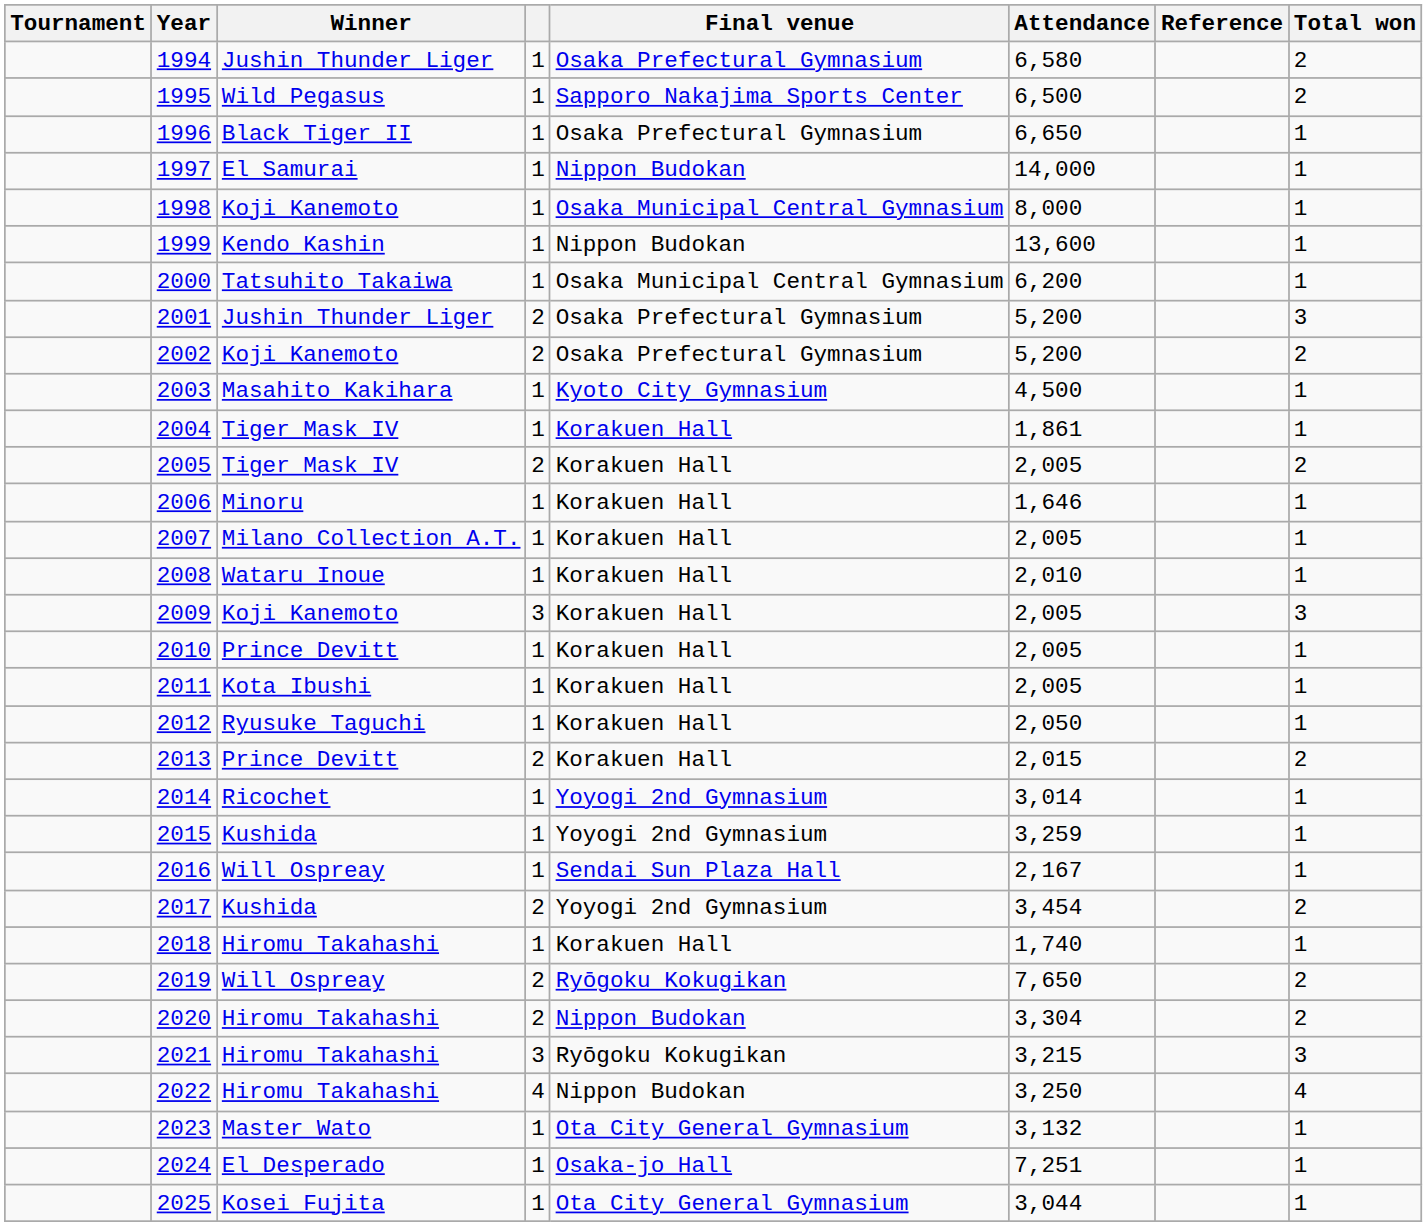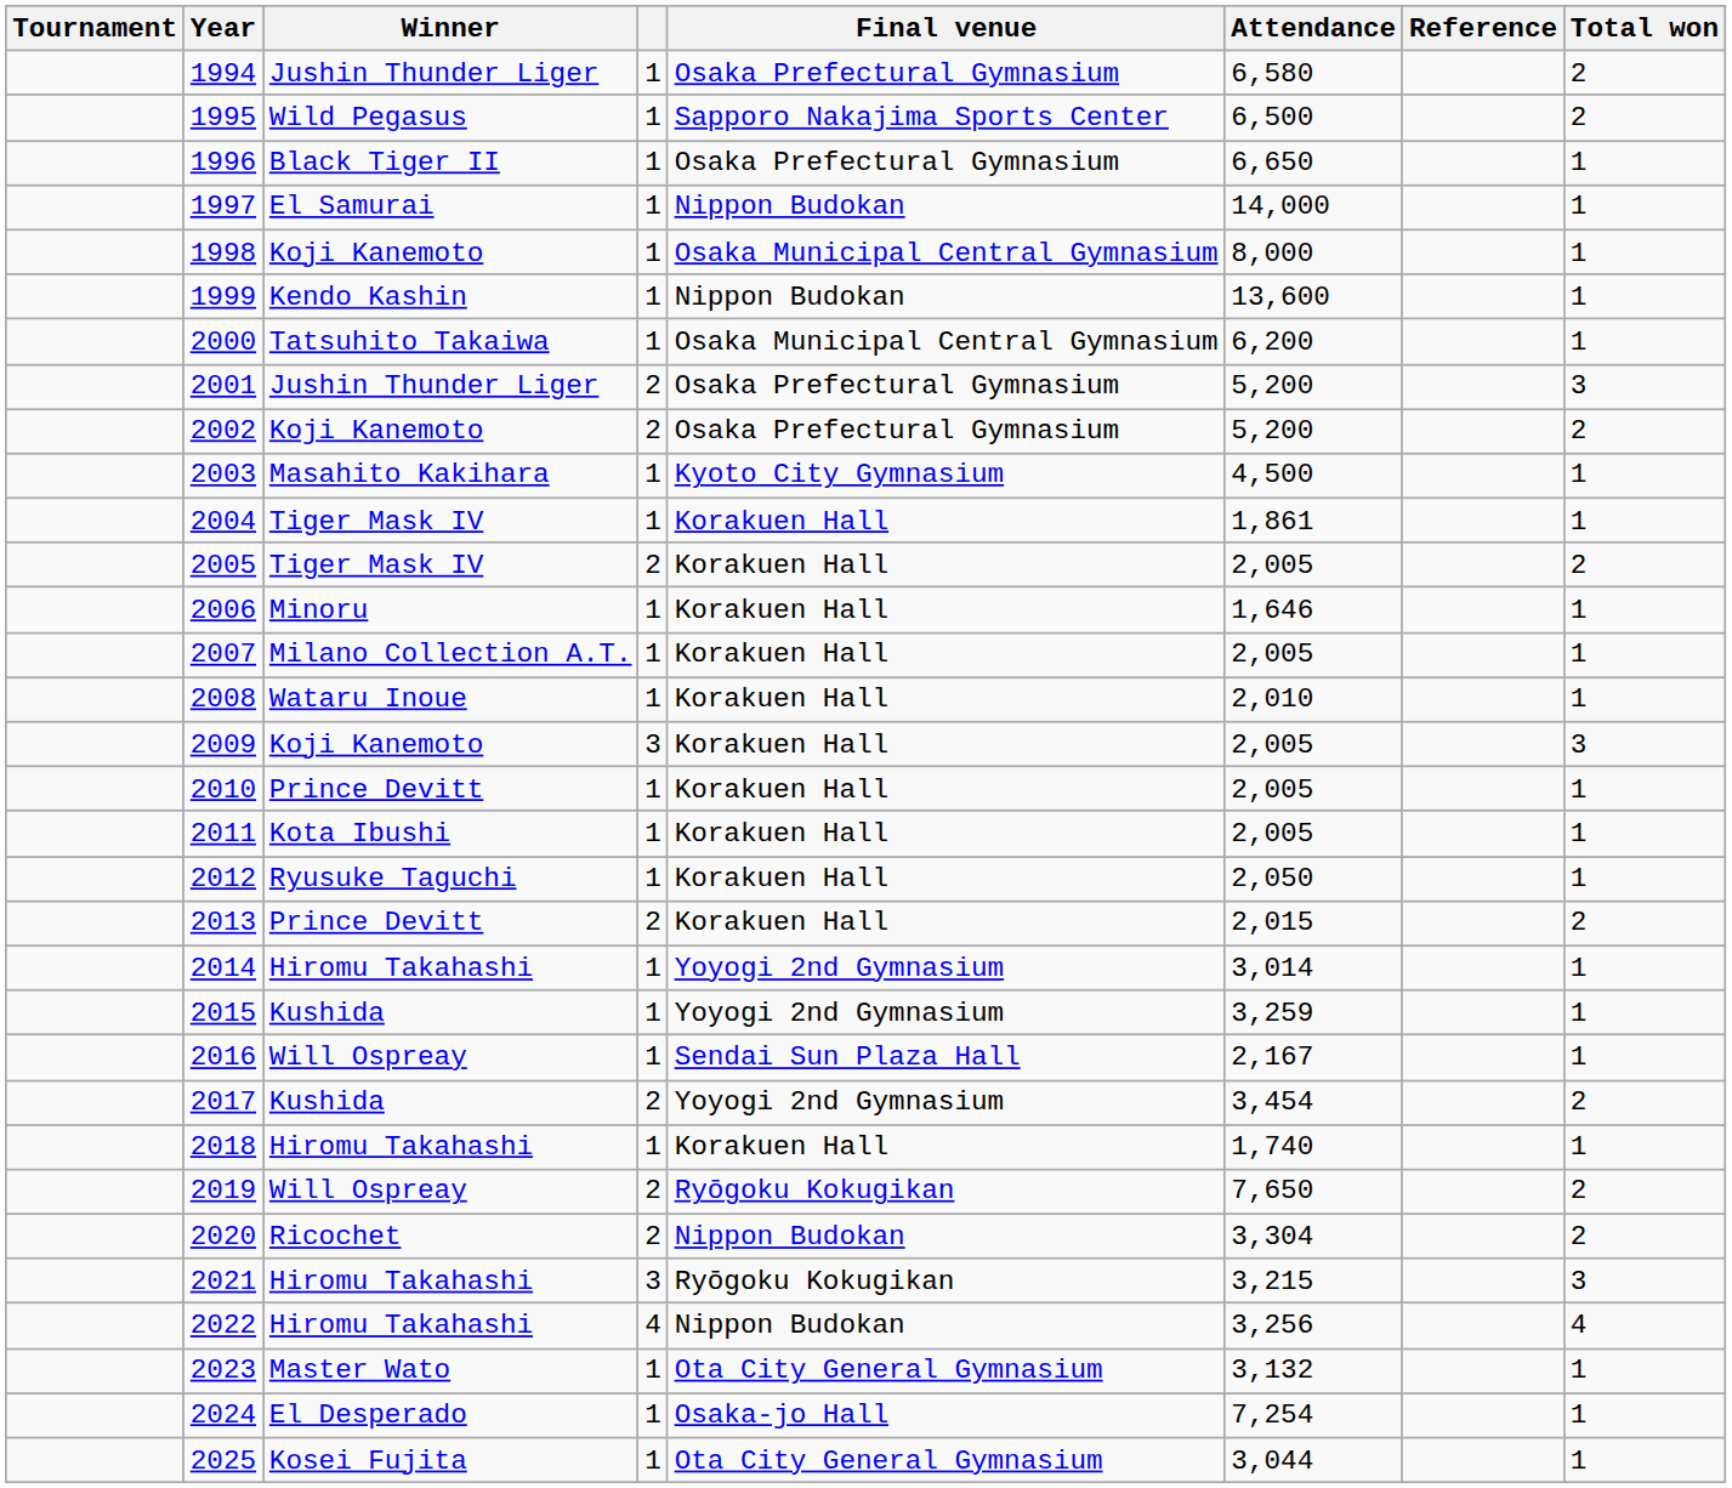 <table class="wikitable sortable">
 <tr>
 <th>Tournament</th>
 <th>Year</th>
 <th>Winner</th>
 <th></th>
 <th>Final venue</th>
 <th>Attendance</th>
 <th>Reference</th>
 <th>Total won</th>
 </tr>
 <tr>
 <td></td>
 <td><a href='#'>1994</a></td>
 <td><a href='#'>Jushin Thunder Liger</a></td>
 <td>1</td>
 <td><a href='#'>Osaka Prefectural Gymnasium</a></td>
 <td>6,580</td>
 <td></td>
 <td>2</td>
 </tr>
 <tr>
 <td></td>
 <td><a href='#'>1995</a></td>
 <td><a href='#'>Wild Pegasus</a></td>
 <td>1</td>
 <td><a href='#'>Sapporo Nakajima Sports Center</a></td>
 <td>6,500</td>
 <td></td>
 <td>2</td>
 </tr>
 <tr>
 <td></td>
 <td><a href='#'>1996</a></td>
 <td><a href='#'>Black Tiger II</a></td>
 <td>1</td>
 <td>Osaka Prefectural Gymnasium</td>
 <td>6,650</td>
 <td></td>
 <td>1</td>
 </tr>
 <tr>
 <td></td>
 <td><a href='#'>1997</a></td>
 <td><a href='#'>El Samurai</a></td>
 <td>1</td>
 <td><a href='#'>Nippon Budokan</a></td>
 <td>14,000</td>
 <td></td>
 <td>1</td>
 </tr>
 <tr>
 <td></td>
 <td><a href='#'>1998</a></td>
 <td><a href='#'>Koji Kanemoto</a></td>
 <td>1</td>
 <td><a href='#'>Osaka Municipal Central Gymnasium</a></td>
 <td>8,000</td>
 <td></td>
 <td>1</td>
 </tr>
 <tr>
 <td></td>
 <td><a href='#'>1999</a></td>
 <td><a href='#'>Kendo Kashin</a></td>
 <td>1</td>
 <td>Nippon Budokan</td>
 <td>13,600</td>
 <td></td>
 <td>1</td>
 </tr>
 <tr>
 <td></td>
 <td><a href='#'>2000</a></td>
 <td><a href='#'>Tatsuhito Takaiwa</a></td>
 <td>1</td>
 <td>Osaka Municipal Central Gymnasium</td>
 <td>6,200</td>
 <td></td>
 <td>1</td>
 </tr>
 <tr>
 <td></td>
 <td><a href='#'>2001</a></td>
 <td><a href='#'>Jushin Thunder Liger</a></td>
 <td>2</td>
 <td>Osaka Prefectural Gymnasium</td>
 <td>5,200</td>
 <td></td>
 <td>3</td>
 </tr>
 <tr>
 <td></td>
 <td><a href='#'>2002</a></td>
 <td><a href='#'>Koji Kanemoto</a></td>
 <td>2</td>
 <td>Osaka Prefectural Gymnasium</td>
 <td>5,200</td>
 <td></td>
 <td>2</td>
 </tr>
 <tr>
 <td></td>
 <td><a href='#'>2003</a></td>
 <td><a href='#'>Masahito Kakihara</a></td>
 <td>1</td>
 <td><a href='#'>Kyoto City Gymnasium</a></td>
 <td>4,500</td>
 <td></td>
 <td>1</td>
 </tr>
 <tr>
 <td></td>
 <td><a href='#'>2004</a></td>
 <td><a href='#'>Tiger Mask IV</a></td>
 <td>1</td>
 <td><a href='#'>Korakuen Hall</a></td>
 <td>1,861</td>
 <td></td>
 <td>1</td>
 </tr>
 <tr>
 <td></td>
 <td><a href='#'>2005</a></td>
 <td><a href='#'>Tiger Mask IV</a></td>
 <td>2</td>
 <td>Korakuen Hall</td>
 <td>2,005</td>
 <td></td>
 <td>2</td>
 </tr>
 <tr>
 <td></td>
 <td><a href='#'>2006</a></td>
 <td><a href='#'>Minoru</a></td>
 <td>1</td>
 <td>Korakuen Hall</td>
 <td>1,646</td>
 <td></td>
 <td>1</td>
 </tr>
 <tr>
 <td></td>
 <td><a href='#'>2007</a></td>
 <td><a href='#'>Milano Collection A.T.</a></td>
 <td>1</td>
 <td>Korakuen Hall</td>
 <td>2,005</td>
 <td></td>
 <td>1</td>
 </tr>
 <tr>
 <td></td>
 <td><a href='#'>2008</a></td>
 <td><a href='#'>Wataru Inoue</a></td>
 <td>1</td>
 <td>Korakuen Hall</td>
 <td>2,010</td>
 <td></td>
 <td>1</td>
 </tr>
 <tr>
 <td></td>
 <td><a href='#'>2009</a></td>
 <td><a href='#'>Koji Kanemoto</a></td>
 <td>3</td>
 <td>Korakuen Hall</td>
 <td>2,005</td>
 <td></td>
 <td>3</td>
 </tr>
 <tr>
 <td></td>
 <td><a href='#'>2010</a></td>
 <td><a href='#'>Prince Devitt</a></td>
 <td>1</td>
 <td>Korakuen Hall</td>
 <td>2,005</td>
 <td></td>
 <td>1</td>
 </tr>
 <tr>
 <td></td>
 <td><a href='#'>2011</a></td>
 <td><a href='#'>Kota Ibushi</a></td>
 <td>1</td>
 <td>Korakuen Hall</td>
 <td>2,005</td>
 <td></td>
 <td>1</td>
 </tr>
 <tr>
 <td></td>
 <td><a href='#'>2012</a></td>
 <td><a href='#'>Ryusuke Taguchi</a></td>
 <td>1</td>
 <td>Korakuen Hall</td>
 <td>2,050</td>
 <td></td>
 <td>1</td>
 </tr>
 <tr>
 <td></td>
 <td><a href='#'>2013</a></td>
 <td><a href='#'>Prince Devitt</a></td>
 <td>2</td>
 <td>Korakuen Hall</td>
 <td>2,015</td>
 <td></td>
 <td>2</td>
 </tr>
 <tr>
 <td></td>
 <td><a href='#'>2014</a></td>
-<td><a href='#'>Ricochet</a></td>
+<td><a href='#'>Hiromu Takahashi</a></td>
 <td>1</td>
 <td><a href='#'>Yoyogi 2nd Gymnasium</a></td>
 <td>3,014</td>
 <td></td>
 <td>1</td>
 </tr>
 <tr>
 <td></td>
 <td><a href='#'>2015</a></td>
 <td><a href='#'>Kushida</a></td>
 <td>1</td>
 <td>Yoyogi 2nd Gymnasium</td>
 <td>3,259</td>
 <td></td>
 <td>1</td>
 </tr>
 <tr>
 <td></td>
 <td><a href='#'>2016</a></td>
 <td><a href='#'>Will Ospreay</a></td>
 <td>1</td>
 <td><a href='#'>Sendai Sun Plaza Hall</a></td>
 <td>2,167</td>
 <td></td>
 <td>1</td>
 </tr>
 <tr>
 <td></td>
 <td><a href='#'>2017</a></td>
 <td><a href='#'>Kushida</a></td>
 <td>2</td>
 <td>Yoyogi 2nd Gymnasium</td>
 <td>3,454</td>
 <td></td>
 <td>2</td>
 </tr>
 <tr>
 <td></td>
 <td><a href='#'>2018</a></td>
 <td><a href='#'>Hiromu Takahashi</a></td>
 <td>1</td>
 <td>Korakuen Hall</td>
 <td>1,740</td>
 <td></td>
 <td>1</td>
 </tr>
 <tr>
 <td></td>
 <td><a href='#'>2019</a></td>
 <td><a href='#'>Will Ospreay</a></td>
 <td>2</td>
 <td><a href='#'>Ryōgoku Kokugikan</a></td>
 <td>7,650</td>
 <td></td>
 <td>2</td>
 </tr>
 <tr>
 <td></td>
 <td><a href='#'>2020</a></td>
-<td><a href='#'>Hiromu Takahashi</a></td>
+<td><a href='#'>Ricochet</a></td>
 <td>2</td>
 <td><a href='#'>Nippon Budokan</a></td>
 <td>3,304</td>
 <td></td>
 <td>2</td>
 </tr>
 <tr>
 <td></td>
 <td><a href='#'>2021</a></td>
 <td><a href='#'>Hiromu Takahashi</a></td>
 <td>3</td>
 <td>Ryōgoku Kokugikan</td>
 <td>3,215</td>
 <td></td>
 <td>3</td>
 </tr>
 <tr>
 <td></td>
 <td><a href='#'>2022</a></td>
 <td><a href='#'>Hiromu Takahashi</a></td>
 <td>4</td>
 <td>Nippon Budokan</td>
-<td>3,250</td>
+<td>3,256</td>
 <td></td>
 <td>4</td>
 </tr>
 <tr>
 <td></td>
 <td><a href='#'>2023</a></td>
 <td><a href='#'>Master Wato</a></td>
 <td>1</td>
 <td><a href='#'>Ota City General Gymnasium</a></td>
 <td>3,132</td>
 <td></td>
 <td>1</td>
 </tr>
 <tr>
 <td></td>
 <td><a href='#'>2024</a></td>
 <td><a href='#'>El Desperado</a></td>
 <td>1</td>
 <td><a href='#'>Osaka-jo Hall</a></td>
-<td>7,251</td>
+<td>7,254</td>
 <td></td>
 <td>1</td>
 </tr>
 <tr>
 <td></td>
 <td><a href='#'>2025</a></td>
 <td><a href='#'>Kosei Fujita</a></td>
 <td>1</td>
 <td><a href='#'>Ota City General Gymnasium</a></td>
 <td>3,044</td>
 <td></td>
 <td>1</td>
 </tr>
 </table>
